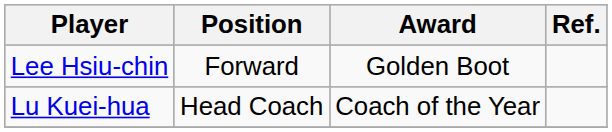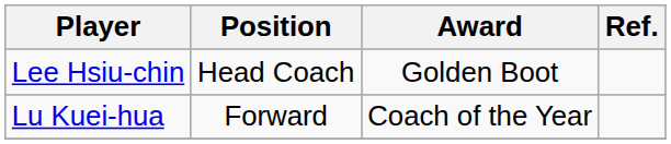 <table class="wikitable">
 <tr>
 <th>Player</th>
 <th>Position</th>
 <th>Award</th>
 <th>Ref.</th>
 </tr>
 <tr>
 <td> <a href='#'>Lee Hsiu-chin</a></td>
-<td align="center">Forward</td>
+<td align="center">Head Coach</td>
 <td align="center">Golden Boot</td>
 <td align="center"></td>
 </tr>
 <tr>
 <td> <a href='#'>Lu Kuei-hua</a></td>
-<td align="center">Head Coach</td>
+<td align="center">Forward</td>
 <td align="center">Coach of the Year</td>
 <td align="center"></td>
 </tr>
 <tr>
 </tr>
 </table>
